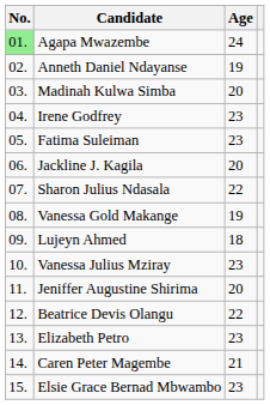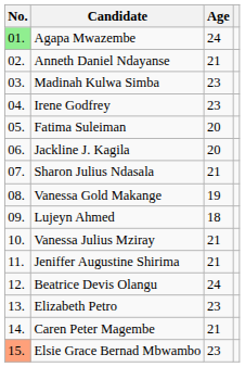 <table class="wikitable defaultcenter col2left" style="font-size: 95%;">
 <tr>
 <th>No.</th>
 <th>Candidate</th>
 <th>Age</th>
 <th></th>
 </tr>
 <tr>
 <td style="background: lightgreen;">01.</td>
 <td>Agapa Mwazembe</td>
 <td>24</td>
 <td></td>
 </tr>
 <tr>
 <td>02.</td>
 <td>Anneth Daniel Ndayanse</td>
-<td>19</td>
+<td>21</td>
 <td></td>
 </tr>
 <tr>
 <td>03.</td>
 <td>Madinah Kulwa Simba</td>
-<td>20</td>
+<td>23</td>
 <td></td>
 </tr>
 <tr>
 <td>04.</td>
 <td>Irene Godfrey</td>
 <td>23</td>
 <td></td>
 </tr>
 <tr>
 <td>05.</td>
 <td>Fatima Suleiman</td>
-<td>23</td>
+<td>20</td>
 <td></td>
 </tr>
 <tr>
 <td>06.</td>
 <td>Jackline J. Kagila</td>
 <td>20</td>
 <td></td>
 </tr>
 <tr>
 <td>07.</td>
 <td>Sharon Julius Ndasala</td>
-<td>22</td>
+<td>21</td>
 <td></td>
 </tr>
 <tr>
 <td>08.</td>
 <td>Vanessa Gold Makange</td>
 <td>19</td>
 <td></td>
 </tr>
 <tr>
 <td>09.</td>
 <td>Lujeyn Ahmed</td>
 <td>18</td>
 <td></td>
 </tr>
 <tr>
 <td>10.</td>
 <td>Vanessa Julius Mziray</td>
-<td>23</td>
+<td>21</td>
 <td></td>
 </tr>
 <tr>
 <td>11.</td>
 <td>Jeniffer Augustine Shirima</td>
-<td>20</td>
+<td>21</td>
 <td></td>
 </tr>
 <tr>
 <td>12.</td>
 <td>Beatrice Devis Olangu</td>
-<td>22</td>
+<td>24</td>
 <td></td>
 </tr>
 <tr>
 <td>13.</td>
 <td>Elizabeth Petro</td>
 <td>23</td>
 <td></td>
 </tr>
 <tr>
 <td>14.</td>
 <td>Caren Peter Magembe</td>
 <td>21</td>
 <td></td>
 </tr>
 <tr>
-<td>15.</td>
+<td style="background: lightsalmon;">15.</td>
 <td>Elsie Grace Bernad Mbwambo</td>
 <td>23</td>
 <td></td>
 </tr>
 </table>
